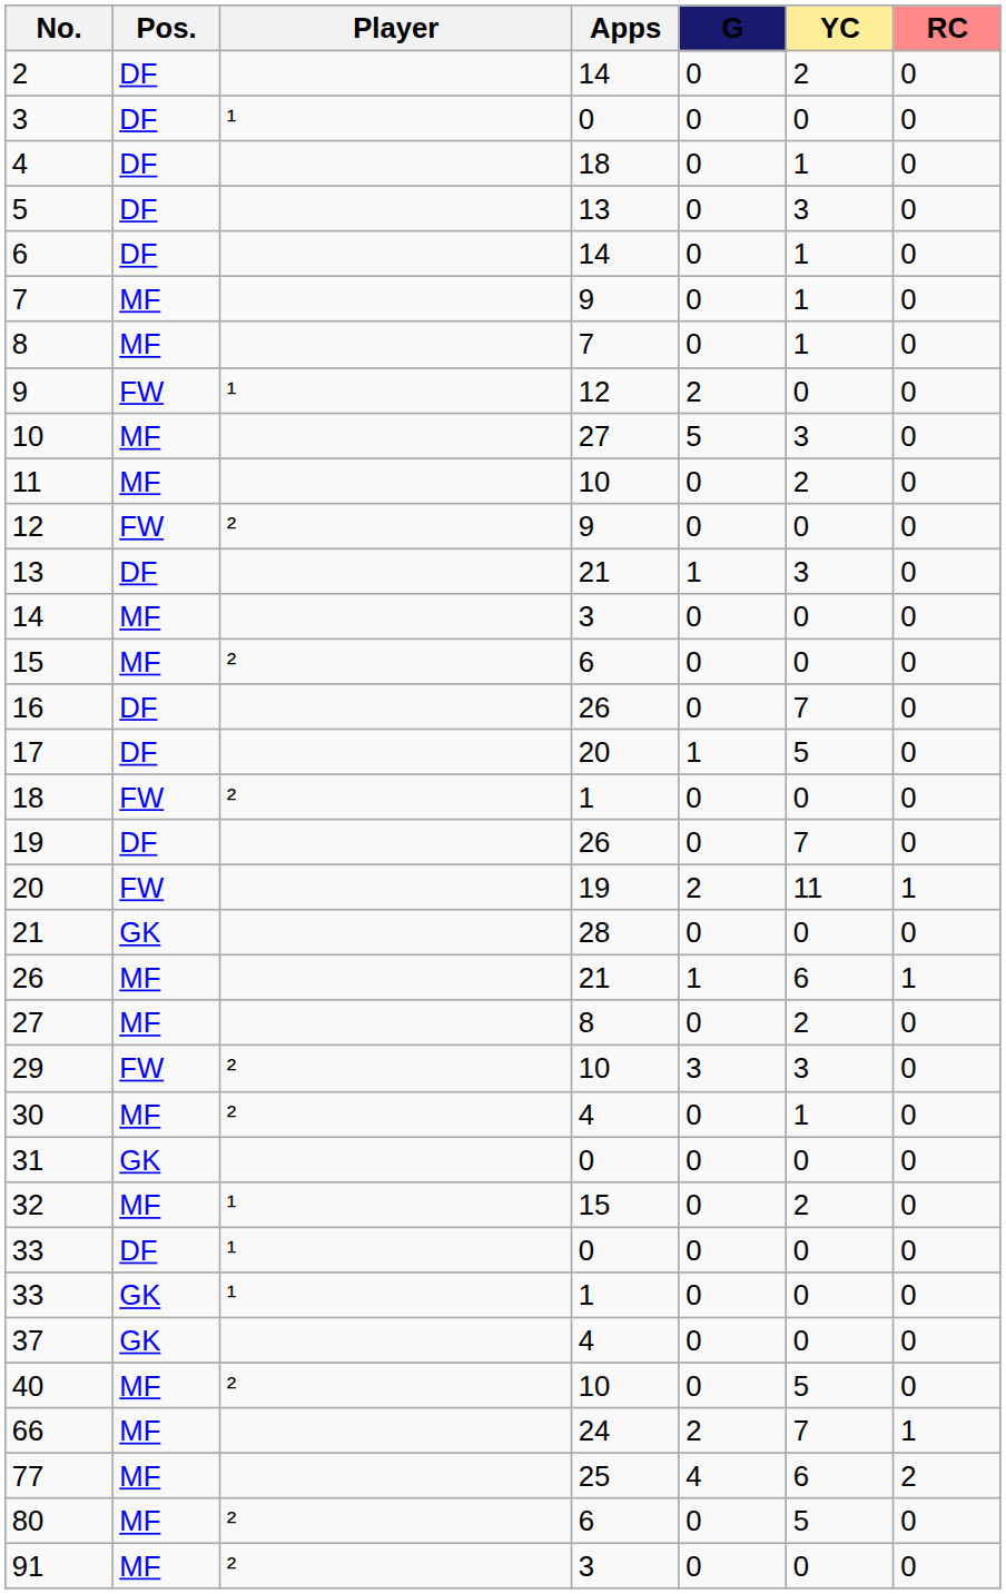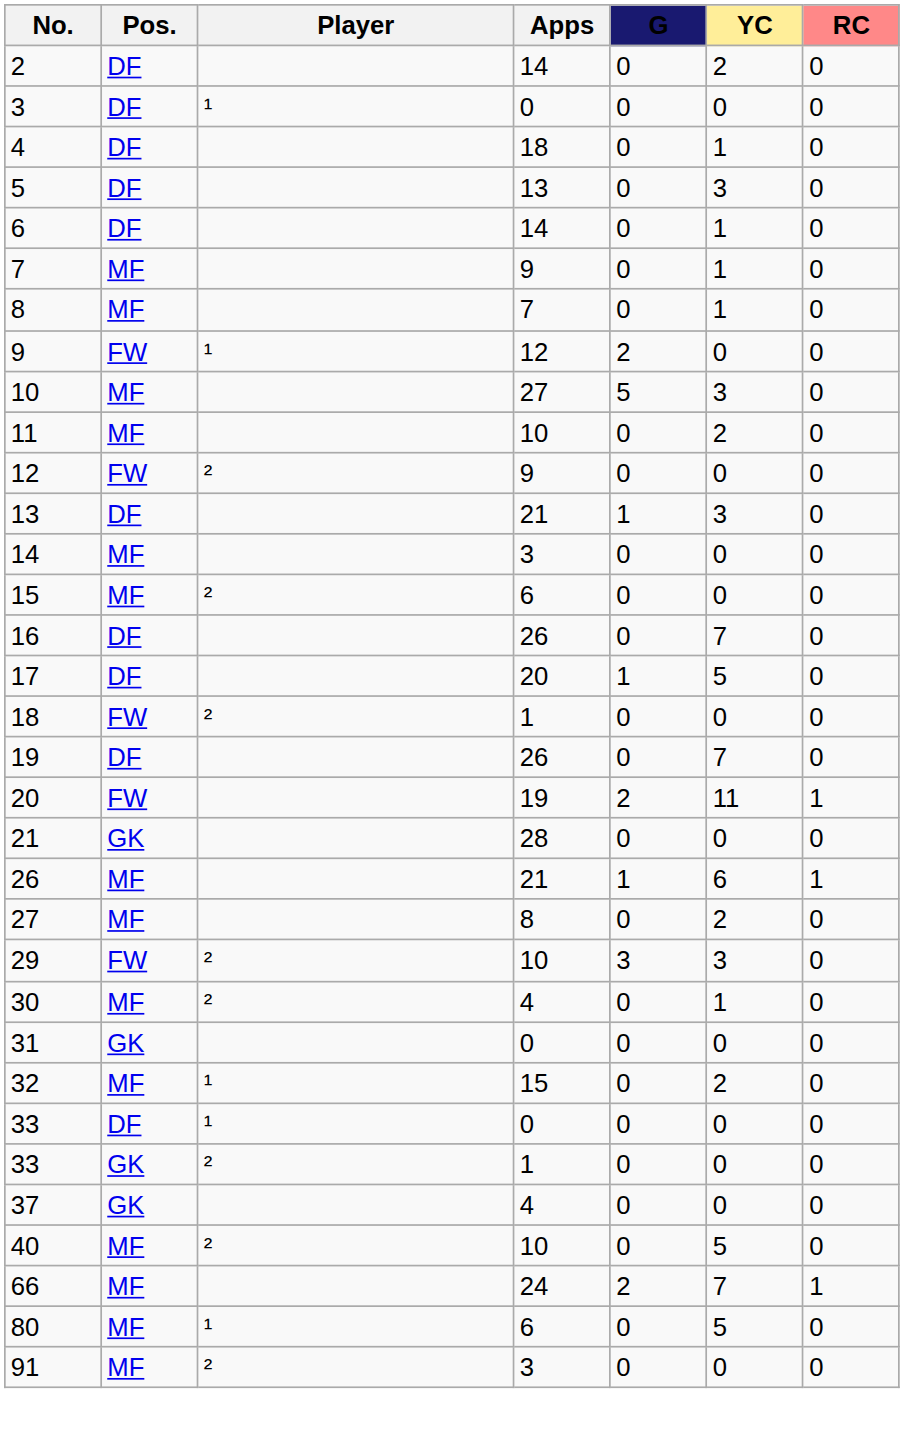 <table class="wikitable sortable" style="text-align:left; font-size:95%;">
 <tr>
 <th class="sortable" style="width:50px;">No.</th>
 <th style="width:50px;">Pos.</th>
 <th style="width:180px;">Player</th>
 <th style="width:50px;">Apps</th>
 <th style="width:50px; background:#191970;"><span> G</span></th>
 <th style="width:50px; background:#fe9;"> YC</th>
 <th style="width:50px; background:#ff8888;"> RC</th>
 </tr>
 <tr>
 <td>2</td>
 <td><a href='#'>DF</a></td>
 <td> </td>
 <td>14</td>
 <td>0</td>
 <td>2</td>
 <td>0</td>
 </tr>
 <tr>
 <td>3</td>
 <td><a href='#'>DF</a></td>
 <td> ¹</td>
 <td>0</td>
 <td>0</td>
 <td>0</td>
 <td>0</td>
 </tr>
 <tr>
 <td>4</td>
 <td><a href='#'>DF</a></td>
 <td> </td>
 <td>18</td>
 <td>0</td>
 <td>1</td>
 <td>0</td>
 </tr>
 <tr>
 <td>5</td>
 <td><a href='#'>DF</a></td>
 <td> </td>
 <td>13</td>
 <td>0</td>
 <td>3</td>
 <td>0</td>
 </tr>
 <tr>
 <td>6</td>
 <td><a href='#'>DF</a></td>
 <td> </td>
 <td>14</td>
 <td>0</td>
 <td>1</td>
 <td>0</td>
 </tr>
 <tr>
 <td>7</td>
 <td><a href='#'>MF</a></td>
 <td> </td>
 <td>9</td>
 <td>0</td>
 <td>1</td>
 <td>0</td>
 </tr>
 <tr>
 <td>8</td>
 <td><a href='#'>MF</a></td>
 <td> </td>
 <td>7</td>
 <td>0</td>
 <td>1</td>
 <td>0</td>
 </tr>
 <tr>
 <td>9</td>
 <td><a href='#'>FW</a></td>
 <td> ¹</td>
 <td>12</td>
 <td>2</td>
 <td>0</td>
 <td>0</td>
 </tr>
 <tr>
 <td>10</td>
 <td><a href='#'>MF</a></td>
 <td> </td>
 <td>27</td>
 <td>5</td>
 <td>3</td>
 <td>0</td>
 </tr>
 <tr>
 <td>11</td>
 <td><a href='#'>MF</a></td>
 <td> </td>
 <td>10</td>
 <td>0</td>
 <td>2</td>
 <td>0</td>
 </tr>
 <tr>
 <td>12</td>
 <td><a href='#'>FW</a></td>
 <td> ²</td>
 <td>9</td>
 <td>0</td>
 <td>0</td>
 <td>0</td>
 </tr>
 <tr>
 <td>13</td>
 <td><a href='#'>DF</a></td>
 <td> </td>
 <td>21</td>
 <td>1</td>
 <td>3</td>
 <td>0</td>
 </tr>
 <tr>
 <td>14</td>
 <td><a href='#'>MF</a></td>
 <td> </td>
 <td>3</td>
 <td>0</td>
 <td>0</td>
 <td>0</td>
 </tr>
 <tr>
 <td>15</td>
 <td><a href='#'>MF</a></td>
 <td> ²</td>
 <td>6</td>
 <td>0</td>
 <td>0</td>
 <td>0</td>
 </tr>
 <tr>
 <td>16</td>
 <td><a href='#'>DF</a></td>
 <td> </td>
 <td>26</td>
 <td>0</td>
 <td>7</td>
 <td>0</td>
 </tr>
 <tr>
 <td>17</td>
 <td><a href='#'>DF</a></td>
 <td> </td>
 <td>20</td>
 <td>1</td>
 <td>5</td>
 <td>0</td>
 </tr>
 <tr>
 <td>18</td>
 <td><a href='#'>FW</a></td>
 <td> ²</td>
 <td>1</td>
 <td>0</td>
 <td>0</td>
 <td>0</td>
 </tr>
 <tr>
 <td>19</td>
 <td><a href='#'>DF</a></td>
 <td> </td>
 <td>26</td>
 <td>0</td>
 <td>7</td>
 <td>0</td>
 </tr>
 <tr>
 <td>20</td>
 <td><a href='#'>FW</a></td>
 <td> </td>
 <td>19</td>
 <td>2</td>
 <td>11</td>
 <td>1</td>
 </tr>
 <tr>
 <td>21</td>
 <td><a href='#'>GK</a></td>
 <td> </td>
 <td>28</td>
 <td>0</td>
 <td>0</td>
 <td>0</td>
 </tr>
 <tr>
 <td>26</td>
 <td><a href='#'>MF</a></td>
 <td> </td>
 <td>21</td>
 <td>1</td>
 <td>6</td>
 <td>1</td>
 </tr>
 <tr>
 <td>27</td>
 <td><a href='#'>MF</a></td>
 <td> </td>
 <td>8</td>
 <td>0</td>
 <td>2</td>
 <td>0</td>
 </tr>
 <tr>
 <td>29</td>
 <td><a href='#'>FW</a></td>
 <td> ²</td>
 <td>10</td>
 <td>3</td>
 <td>3</td>
 <td>0</td>
 </tr>
 <tr>
 <td>30</td>
 <td><a href='#'>MF</a></td>
 <td> ²</td>
 <td>4</td>
 <td>0</td>
 <td>1</td>
 <td>0</td>
 </tr>
 <tr>
 <td>31</td>
 <td><a href='#'>GK</a></td>
 <td> </td>
 <td>0</td>
 <td>0</td>
 <td>0</td>
 <td>0</td>
 </tr>
 <tr>
 <td>32</td>
 <td><a href='#'>MF</a></td>
 <td> ¹</td>
 <td>15</td>
 <td>0</td>
 <td>2</td>
 <td>0</td>
 </tr>
 <tr>
 <td>33</td>
 <td><a href='#'>DF</a></td>
 <td> ¹</td>
 <td>0</td>
 <td>0</td>
 <td>0</td>
 <td>0</td>
 </tr>
 <tr>
 <td>33</td>
 <td><a href='#'>GK</a></td>
-<td> ¹</td>
+<td> ²</td>
 <td>1</td>
 <td>0</td>
 <td>0</td>
 <td>0</td>
 </tr>
 <tr>
 <td>37</td>
 <td><a href='#'>GK</a></td>
 <td> </td>
 <td>4</td>
 <td>0</td>
 <td>0</td>
 <td>0</td>
 </tr>
 <tr>
 <td>40</td>
 <td><a href='#'>MF</a></td>
 <td> ²</td>
 <td>10</td>
 <td>0</td>
 <td>5</td>
 <td>0</td>
 </tr>
 <tr>
 <td>66</td>
 <td><a href='#'>MF</a></td>
 <td> </td>
 <td>24</td>
 <td>2</td>
 <td>7</td>
 <td>1</td>
 </tr>
 <tr>
-<td>77</td>
-<td><a href='#'>MF</a></td>
-<td> </td>
-<td>25</td>
-<td>4</td>
-<td>6</td>
-<td>2</td>
-</tr>
-<tr>
 <td>80</td>
 <td><a href='#'>MF</a></td>
-<td> ²</td>
+<td> ¹</td>
 <td>6</td>
 <td>0</td>
 <td>5</td>
 <td>0</td>
 </tr>
 <tr>
 <td>91</td>
 <td><a href='#'>MF</a></td>
 <td> ²</td>
 <td>3</td>
 <td>0</td>
 <td>0</td>
 <td>0</td>
 </tr>
 </table>
